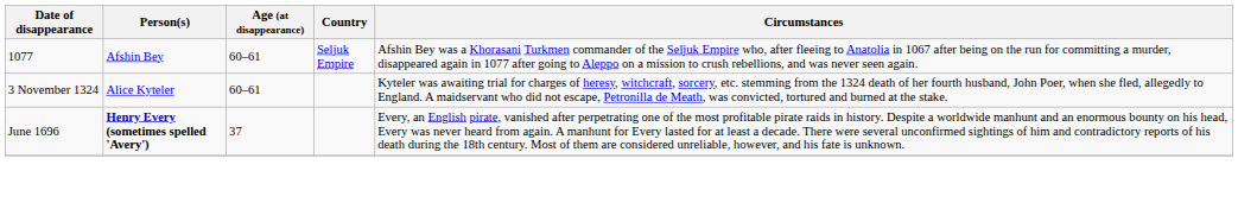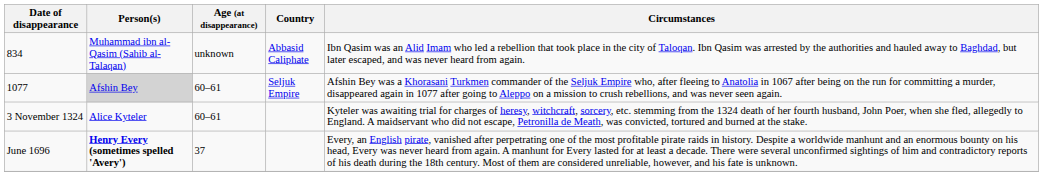 <table class="wikitable sortable zebra">
 <tr>
 <th data-sort-type="isoDate">Date of disappearance</th>
 <th data-sort-type="text">Person(s)</th>
 <th data-sort-type="text">Age <small>(at disappearance)</small></th>
 <th>Country</th>
 <th class="unsortable">Circumstances</th>
 </tr>
 <tr>
+<td>834</td>
+<td><a href='#'>Muhammad ibn al-Qasim (Sahib al-Talaqan)</a></td>
+<td>unknown</td>
+<td><a href='#'>Abbasid Caliphate</a></td>
+<td>Ibn Qasim was an <a href='#'>Alid</a> <a href='#'>Imam</a> who led a rebellion that took place in the city of <a href='#'>Taloqan</a>. Ibn Qasim was arrested by the authorities and hauled away to <a href='#'>Baghdad</a>, but later escaped, and was never heard from again.</td>
+</tr>
+<tr>
 <td>1077</td>
-<td><a href='#'>Afshin Bey</a></td>
+<td style="background: lightgrey;"><a href='#'>Afshin Bey</a></td>
 <td>60–61</td>
 <td><a href='#'>Seljuk Empire</a></td>
 <td>Afshin Bey was a <a href='#'>Khorasani</a> <a href='#'>Turkmen</a> commander of the <a href='#'>Seljuk Empire</a> who, after fleeing to <a href='#'>Anatolia</a> in 1067 after being on the run for committing a murder, disappeared again in 1077 after going to <a href='#'>Aleppo</a> on a mission to crush rebellions, and was never seen again.</td>
 </tr>
 <tr>
 <td>3 November 1324</td>
 <td><a href='#'>Alice Kyteler</a></td>
 <td>60–61</td>
 <td></td>
 <td>Kyteler was awaiting trial for charges of <a href='#'>heresy</a>, <a href='#'>witchcraft</a>, <a href='#'>sorcery</a>, etc. stemming from the 1324 death of her fourth husband, John Poer, when she fled, allegedly to England. A maidservant who did not escape, <a href='#'>Petronilla de Meath</a>, was convicted, tortured and burned at the stake.</td>
 </tr>
 <tr>
 <td data-sort-value="1696-01-01">June 1696</td>
 <td><strong><a href='#'>Henry Every</a> (sometimes spelled 'Avery')</strong></td>
 <td>37</td>
 <td></td>
 <td>Every, an <a href='#'>English</a> <a href='#'>pirate</a>, vanished after perpetrating one of the most profitable pirate raids in history. Despite a worldwide manhunt and an enormous bounty on his head, Every was never heard from again. A manhunt for Every lasted for at least a decade. There were several unconfirmed sightings of him and contradictory reports of his death during the 18th century. Most of them are considered unreliable, however, and his fate is unknown.</td>
 </tr>
 <tr>
 </tr>
 </table>
